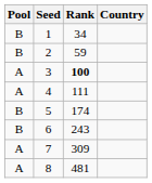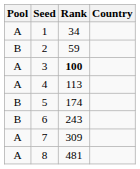 <table class="wikitable sortable" style="text-align:center">
 <tr>
 <th>Pool</th>
 <th>Seed</th>
 <th>Rank</th>
 <th>Country</th>
 </tr>
 <tr>
-<td>B</td>
+<td>A</td>
 <td>1</td>
 <td>34</td>
 <td align=left></td>
 </tr>
 <tr>
 <td>B</td>
 <td>2</td>
 <td>59</td>
 <td align=left></td>
 </tr>
 <tr>
 <td>A</td>
 <td>3</td>
 <td><strong>100</strong></td>
 <td align=left></td>
 </tr>
 <tr>
 <td>A</td>
 <td>4</td>
-<td>111</td>
+<td>113</td>
 <td align=left></td>
 </tr>
 <tr>
 <td>B</td>
 <td>5</td>
 <td>174</td>
 <td align=left></td>
 </tr>
 <tr>
 <td>B</td>
 <td>6</td>
 <td>243</td>
 <td align=left></td>
 </tr>
 <tr>
 <td>A</td>
 <td>7</td>
 <td>309</td>
 <td align=left></td>
 </tr>
 <tr>
 <td>A</td>
 <td>8</td>
 <td>481</td>
 <td align=left></td>
 </tr>
 </table>
